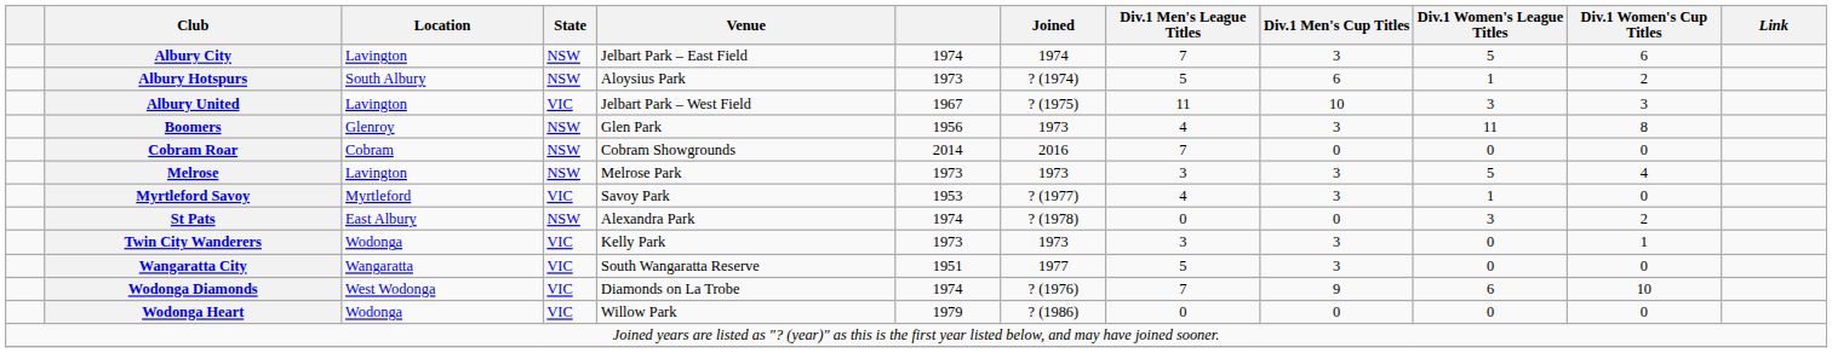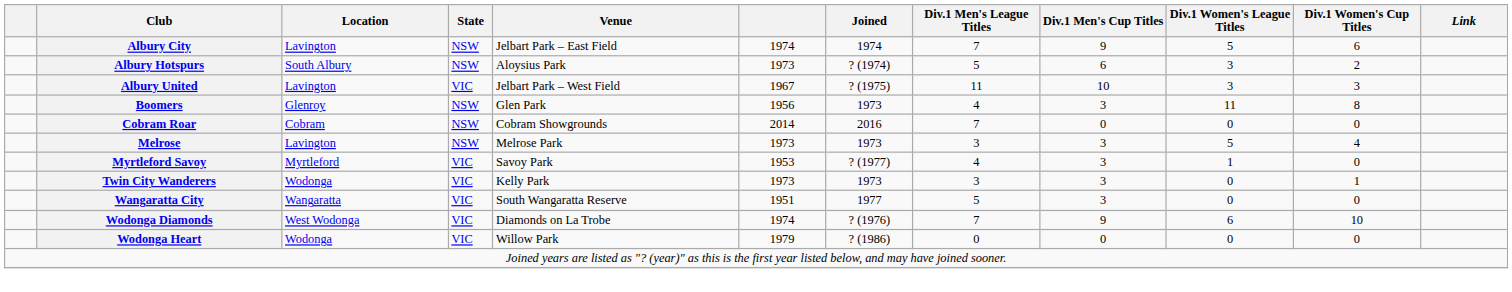 <table class="wikitable sortable" style="width:100%; text-align:left;font-size:65%;">
 <tr>
 <th width="15"></th>
 <th width="150">Club</th>
 <th width="100">Location</th>
 <th width="15">State</th>
 <th width="150">Venue</th>
 <th width="50"></th>
 <th width="50">Joined</th>
 <th width="75">Div.1 Men's League Titles</th>
 <th width="75">Div.1 Men's Cup Titles</th>
 <th width="75">Div.1 Women's League Titles</th>
 <th width="75">Div.1 Women's Cup Titles</th>
 <th width="50"><em>Link</em></th>
 </tr>
 <tr>
 <td style="text-align:center;"> </td>
 <th><strong><a href='#'>Albury City</a></strong></th>
 <td><a href='#'>Lavington</a></td>
 <td><a href='#'>NSW</a></td>
 <td>Jelbart Park – East Field</td>
 <td style="text-align:center;">1974</td>
 <td style="text-align:center;">1974</td>
 <td style="text-align:center;">7</td>
-<td style="text-align:center;">3</td>
+<td style="text-align:center;">9</td>
 <td style="text-align:center;">5</td>
 <td style="text-align:center;">6</td>
 <td style="text-align:center;"><small></small></td>
 </tr>
 <tr>
 <td style="text-align:center;"> </td>
 <th><strong><a href='#'>Albury Hotspurs</a></strong></th>
 <td><a href='#'>South Albury</a></td>
 <td><a href='#'>NSW</a></td>
 <td>Aloysius Park</td>
 <td style="text-align:center;">1973</td>
 <td style="text-align:center;">? (1974)</td>
 <td style="text-align:center;">5</td>
 <td style="text-align:center;">6</td>
-<td style="text-align:center;">1</td>
+<td style="text-align:center;">3</td>
 <td style="text-align:center;">2</td>
 <td style="text-align:center;"><small></small></td>
 </tr>
 <tr>
 <td style="text-align:center;"> </td>
 <th><strong><a href='#'>Albury United</a></strong></th>
 <td><a href='#'>Lavington</a></td>
 <td><a href='#'>VIC</a></td>
 <td>Jelbart Park – West Field</td>
 <td style="text-align:center;">1967</td>
 <td style="text-align:center;">? (1975)</td>
 <td style="text-align:center;">11</td>
 <td style="text-align:center;">10</td>
 <td style="text-align:center;">3</td>
 <td style="text-align:center;">3</td>
 <td style="text-align:center;"><small></small></td>
 </tr>
 <tr>
 <td style="text-align:center;"> </td>
 <th><strong><a href='#'>Boomers</a></strong> </th>
 <td><a href='#'>Glenroy</a></td>
 <td><a href='#'>NSW</a></td>
 <td>Glen Park</td>
 <td style="text-align:center;">1956</td>
 <td style="text-align:center;">1973</td>
 <td style="text-align:center;">4</td>
 <td style="text-align:center;">3</td>
 <td style="text-align:center;">11</td>
 <td style="text-align:center;">8</td>
 <td style="text-align:center;"><small></small></td>
 </tr>
 <tr>
 <td style="text-align:center;"> </td>
 <th><strong><a href='#'>Cobram Roar</a></strong></th>
 <td><a href='#'>Cobram</a></td>
 <td><a href='#'>NSW</a></td>
 <td>Cobram Showgrounds</td>
 <td style="text-align:center;">2014</td>
 <td style="text-align:center;">2016</td>
 <td style="text-align:center;">7</td>
 <td style="text-align:center;">0</td>
 <td style="text-align:center;">0</td>
 <td style="text-align:center;">0</td>
 <td style="text-align:center;"><small></small></td>
 </tr>
 <tr>
 <td style="text-align:center;"> </td>
 <th><strong><a href='#'>Melrose</a></strong> </th>
 <td><a href='#'>Lavington</a></td>
 <td><a href='#'>NSW</a></td>
 <td>Melrose Park</td>
 <td style="text-align:center;">1973</td>
 <td style="text-align:center;">1973</td>
 <td style="text-align:center;">3</td>
 <td style="text-align:center;">3</td>
 <td style="text-align:center;">5</td>
 <td style="text-align:center;">4</td>
 <td style="text-align:center;"><small></small></td>
 </tr>
 <tr>
 <td style="text-align:center;"> </td>
 <th><strong><a href='#'>Myrtleford Savoy</a></strong></th>
 <td><a href='#'>Myrtleford</a></td>
 <td><a href='#'>VIC</a></td>
 <td>Savoy Park</td>
 <td style="text-align:center;">1953</td>
 <td style="text-align:center;">? (1977)</td>
 <td style="text-align:center;">4</td>
 <td style="text-align:center;">3</td>
 <td style="text-align:center;">1</td>
 <td style="text-align:center;">0</td>
 <td style="text-align:center;"><small></small></td>
 </tr>
 <tr>
 <td style="text-align:center;"> </td>
-<th><strong><a href='#'>St Pats</a></strong> </th>
-<td><a href='#'>East Albury</a></td>
-<td><a href='#'>NSW</a></td>
-<td>Alexandra Park</td>
-<td style="text-align:center;">1974</td>
-<td style="text-align:center;">? (1978)</td>
-<td style="text-align:center;">0</td>
-<td style="text-align:center;">0</td>
-<td style="text-align:center;">3</td>
-<td style="text-align:center;">2</td>
-<td style="text-align:center;"><small></small></td>
-</tr>
-<tr>
-<td style="text-align:center;"> </td>
 <th><strong><a href='#'>Twin City Wanderers</a></strong></th>
 <td><a href='#'>Wodonga</a></td>
 <td><a href='#'>VIC</a></td>
 <td>Kelly Park</td>
 <td style="text-align:center;">1973</td>
 <td style="text-align:center;">1973</td>
 <td style="text-align:center;">3</td>
 <td style="text-align:center;">3</td>
 <td style="text-align:center;">0</td>
 <td style="text-align:center;">1</td>
 <td style="text-align:center;"><small></small></td>
 </tr>
 <tr>
 <td style="text-align:center;"> </td>
 <th><strong><a href='#'>Wangaratta City</a></strong></th>
 <td><a href='#'>Wangaratta</a></td>
 <td><a href='#'>VIC</a></td>
 <td>South Wangaratta Reserve</td>
 <td style="text-align:center;">1951</td>
 <td style="text-align:center;">1977</td>
 <td style="text-align:center;">5</td>
 <td style="text-align:center;">3</td>
 <td style="text-align:center;">0</td>
 <td style="text-align:center;">0</td>
 <td style="text-align:center;"><small></small></td>
 </tr>
 <tr>
 <td style="text-align:center;"> </td>
 <th><strong><a href='#'>Wodonga Diamonds</a></strong></th>
 <td><a href='#'>West Wodonga</a></td>
 <td><a href='#'>VIC</a></td>
 <td>Diamonds on La Trobe</td>
 <td style="text-align:center;">1974</td>
 <td style="text-align:center;">? (1976)</td>
 <td style="text-align:center;">7</td>
 <td style="text-align:center;">9</td>
 <td style="text-align:center;">6</td>
 <td style="text-align:center;">10</td>
 <td style="text-align:center;"><small></small></td>
 </tr>
 <tr>
 <td style="text-align:center;"> </td>
 <th><strong><a href='#'>Wodonga Heart</a></strong> </th>
 <td><a href='#'>Wodonga</a></td>
 <td><a href='#'>VIC</a></td>
 <td>Willow Park</td>
 <td style="text-align:center;">1979</td>
 <td style="text-align:center;">? (1986)</td>
 <td style="text-align:center;">0</td>
 <td style="text-align:center;">0</td>
 <td style="text-align:center;">0</td>
 <td style="text-align:center;">0</td>
 <td style="text-align:center;"><small></small></td>
 </tr>
 <tr>
 <td colspan="12" align="center"><em>Joined years are listed as "? (year)" as this is the first year listed below, and may have joined sooner.</em></td>
 </tr>
 <tr>
 </tr>
 </table>
